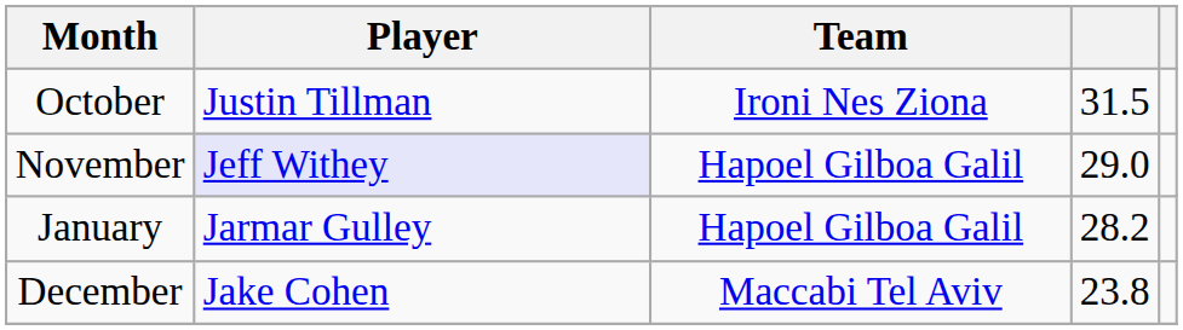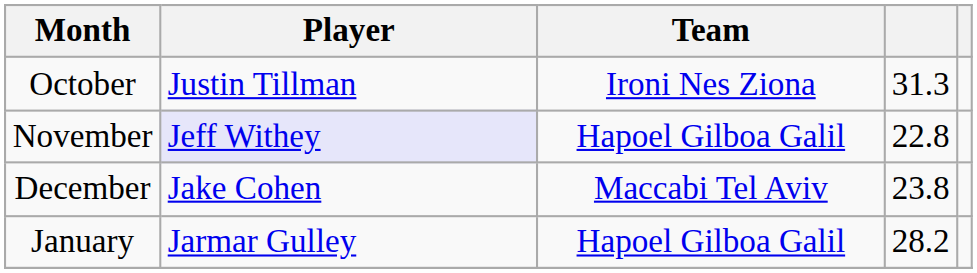 <table class="wikitable" style="text-align: center;">
 <tr>
 <th style="text-align:center;">Month</th>
 <th style="text-align:center;width:175px;">Player</th>
 <th style="text-align:center;width:160px;">Team</th>
 <th><a href='#'></a></th>
 <th style="text-align:center;"></th>
 </tr>
 <tr>
 <td>October</td>
 <td align="left"> <a href='#'>Justin Tillman</a></td>
 <td><a href='#'>Ironi Nes Ziona</a></td>
-<td>31.5</td>
+<td>31.3</td>
 <td></td>
 </tr>
 <tr>
 <td>November</td>
 <td align="left" style="background: lavender;"> <a href='#'>Jeff Withey</a></td>
 <td><a href='#'>Hapoel Gilboa Galil</a></td>
-<td>29.0</td>
+<td>22.8</td>
+<td></td>
+</tr>
+<tr>
+<td>December</td>
+<td align="left"> <a href='#'>Jake Cohen</a></td>
+<td><a href='#'>Maccabi Tel Aviv</a></td>
+<td>23.8</td>
 <td></td>
 </tr>
 <tr>
 <td>January</td>
 <td align="left"> <a href='#'>Jarmar Gulley</a></td>
 <td><a href='#'>Hapoel Gilboa Galil</a></td>
 <td>28.2</td>
 <td></td>
 </tr>
 <tr>
-<td>December</td>
-<td align="left"> <a href='#'>Jake Cohen</a></td>
-<td><a href='#'>Maccabi Tel Aviv</a></td>
-<td>23.8</td>
-<td></td>
-</tr>
-<tr>
 </tr>
 </table>
